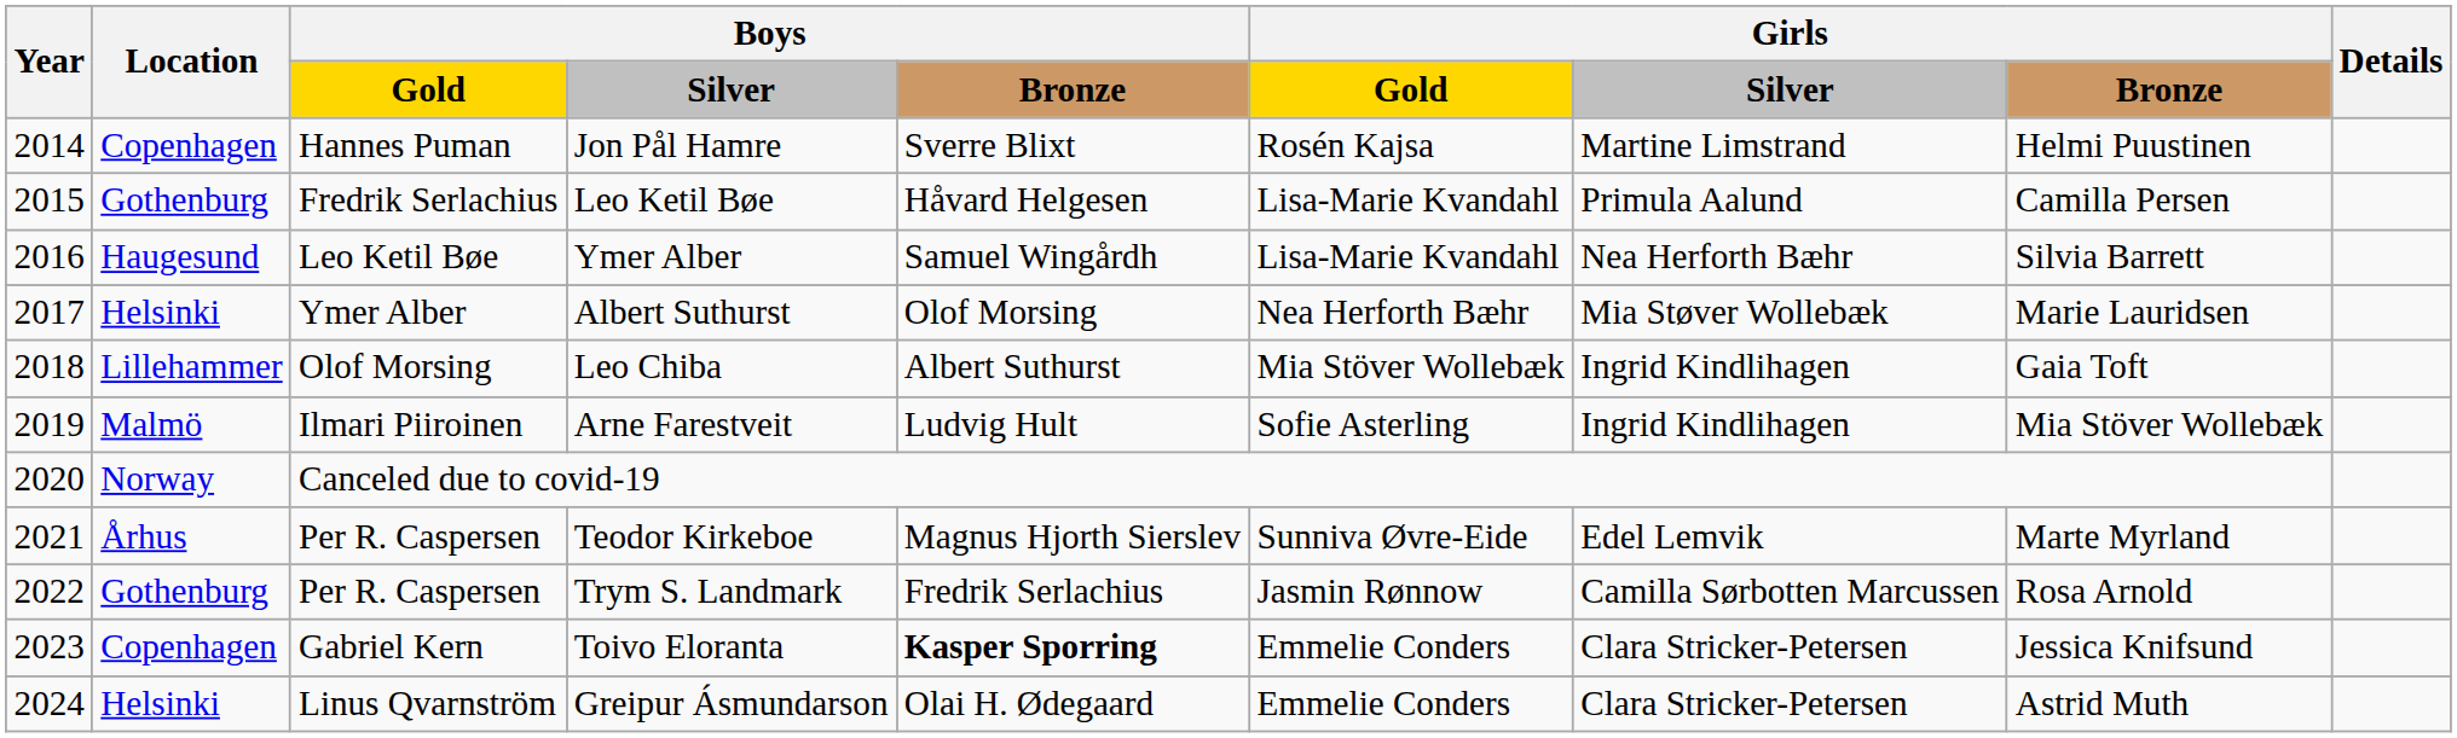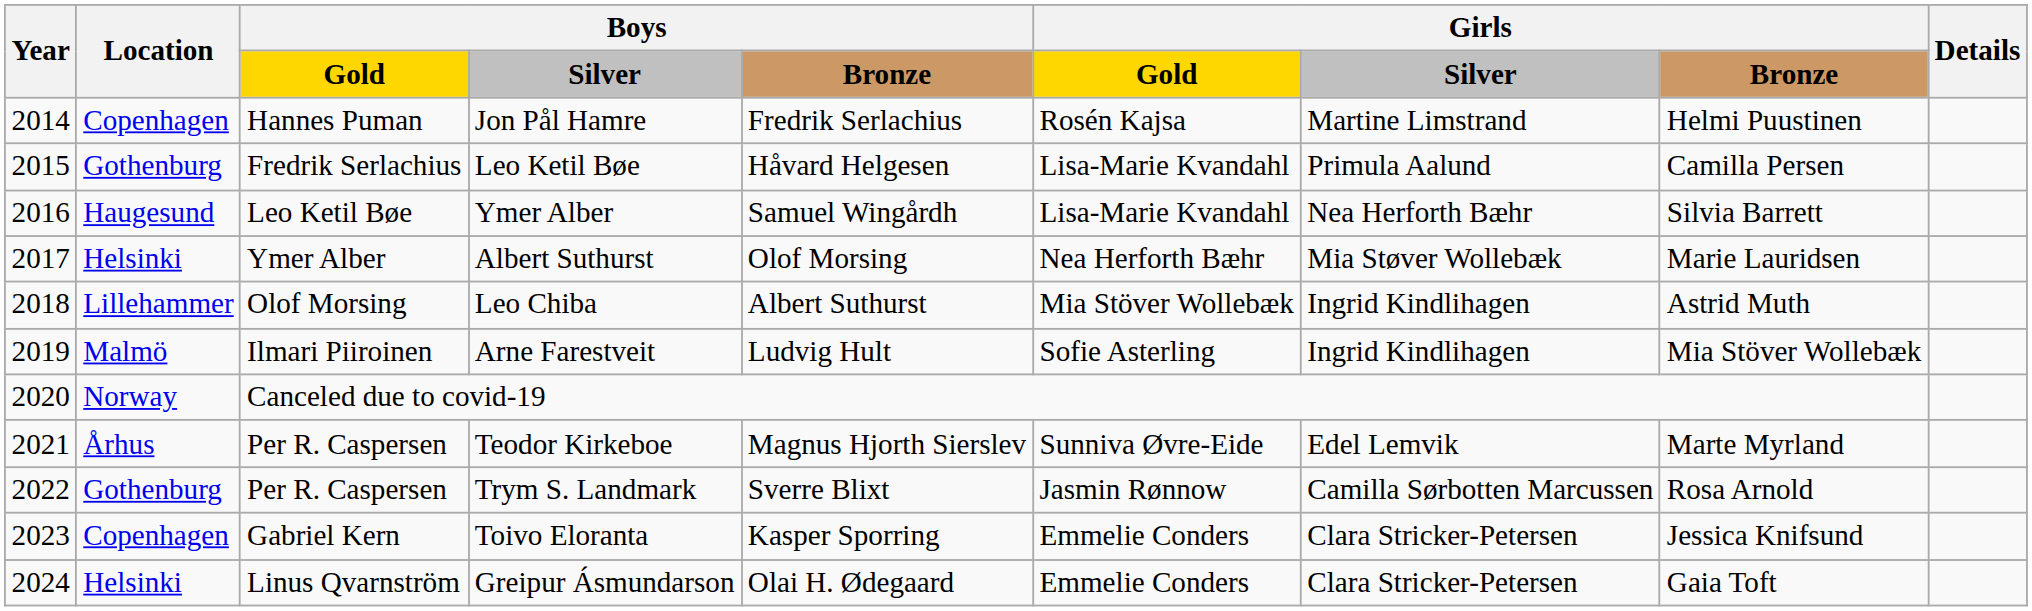 <table class="wikitable">
 <tr>
 <th rowspan="2">Year</th>
 <th rowspan="2">Location</th>
 <th colspan="3">Boys</th>
 <th colspan="3">Girls</th>
 <th rowspan="2">Details</th>
 </tr>
 <tr style="text-align:center;">
 <td bgcolor="gold"><strong>Gold</strong></td>
 <td bgcolor="silver"><strong>Silver</strong></td>
 <td bgcolor="cc9966"><strong>Bronze</strong></td>
 <td bgcolor="gold"><strong>Gold</strong></td>
 <td bgcolor="silver"><strong>Silver</strong></td>
 <td bgcolor="cc9966"><strong>Bronze</strong></td>
 </tr>
 <tr>
 <td>2014</td>
 <td> <a href='#'>Copenhagen</a></td>
 <td> Hannes Puman</td>
 <td> Jon Pål Hamre</td>
-<td> Sverre Blixt</td>
+<td> Fredrik Serlachius</td>
 <td> Rosén Kajsa</td>
 <td> Martine Limstrand</td>
 <td> Helmi Puustinen</td>
 <td></td>
 </tr>
 <tr>
 <td>2015</td>
 <td> <a href='#'>Gothenburg</a></td>
 <td> Fredrik Serlachius</td>
 <td> Leo Ketil Bøe</td>
 <td> Håvard Helgesen</td>
 <td> Lisa-Marie Kvandahl</td>
 <td> Primula Aalund</td>
 <td> Camilla Persen</td>
 <td></td>
 </tr>
 <tr>
 <td>2016</td>
 <td> <a href='#'>Haugesund</a></td>
 <td> Leo Ketil Bøe</td>
 <td> Ymer Alber</td>
 <td> Samuel Wingårdh</td>
 <td> Lisa-Marie Kvandahl</td>
 <td> Nea Herforth Bæhr</td>
 <td> Silvia Barrett</td>
 <td></td>
 </tr>
 <tr>
 <td>2017</td>
 <td> <a href='#'>Helsinki</a></td>
 <td> Ymer Alber</td>
 <td> Albert Suthurst</td>
 <td> Olof Morsing</td>
 <td> Nea Herforth Bæhr</td>
 <td> Mia Støver Wollebæk</td>
 <td> Marie Lauridsen</td>
 <td></td>
 </tr>
 <tr>
 <td>2018</td>
 <td> <a href='#'>Lillehammer</a></td>
 <td> Olof Morsing</td>
 <td> Leo Chiba</td>
 <td> Albert Suthurst</td>
 <td> Mia Stöver Wollebæk</td>
 <td> Ingrid Kindlihagen</td>
-<td> Gaia Toft</td>
+<td> Astrid Muth</td>
 <td></td>
 </tr>
 <tr>
 <td>2019</td>
 <td> <a href='#'>Malmö</a></td>
 <td> Ilmari Piiroinen</td>
 <td> Arne Farestveit</td>
 <td> Ludvig Hult</td>
 <td> Sofie Asterling</td>
 <td> Ingrid Kindlihagen</td>
 <td> Mia Stöver Wollebæk</td>
 <td></td>
 </tr>
 <tr>
 <td>2020</td>
 <td> <a href='#'>Norway</a></td>
 <td colspan="6">Canceled due to covid-19</td>
 </tr>
 <tr>
 <td>2021</td>
 <td> <a href='#'>Århus</a></td>
 <td> Per R. Caspersen</td>
 <td> Teodor Kirkeboe</td>
 <td> Magnus Hjorth Sierslev</td>
 <td> Sunniva Øvre-Eide</td>
 <td> Edel Lemvik</td>
 <td> Marte Myrland</td>
 <td></td>
 </tr>
 <tr>
 <td>2022</td>
 <td> <a href='#'>Gothenburg</a></td>
 <td> Per R. Caspersen</td>
 <td> Trym S. Landmark</td>
-<td> Fredrik Serlachius</td>
+<td> Sverre Blixt</td>
 <td> Jasmin Rønnow</td>
 <td> Camilla Sørbotten Marcussen</td>
 <td> Rosa Arnold</td>
 <td></td>
 </tr>
 <tr>
 <td>2023</td>
 <td> <a href='#'>Copenhagen</a></td>
 <td> Gabriel Kern</td>
 <td> Toivo Eloranta</td>
-<td><strong> Kasper Sporring</strong></td>
+<td> Kasper Sporring</td>
 <td> Emmelie Conders</td>
 <td> Clara Stricker-Petersen</td>
 <td> Jessica Knifsund</td>
 </tr>
 <tr>
 <td>2024</td>
 <td> <a href='#'>Helsinki</a></td>
 <td> Linus Qvarnström</td>
 <td> Greipur Ásmundarson</td>
 <td> Olai H. Ødegaard</td>
 <td> Emmelie Conders</td>
 <td> Clara Stricker-Petersen</td>
-<td> Astrid Muth</td>
+<td> Gaia Toft</td>
 <td></td>
 </tr>
 </table>
